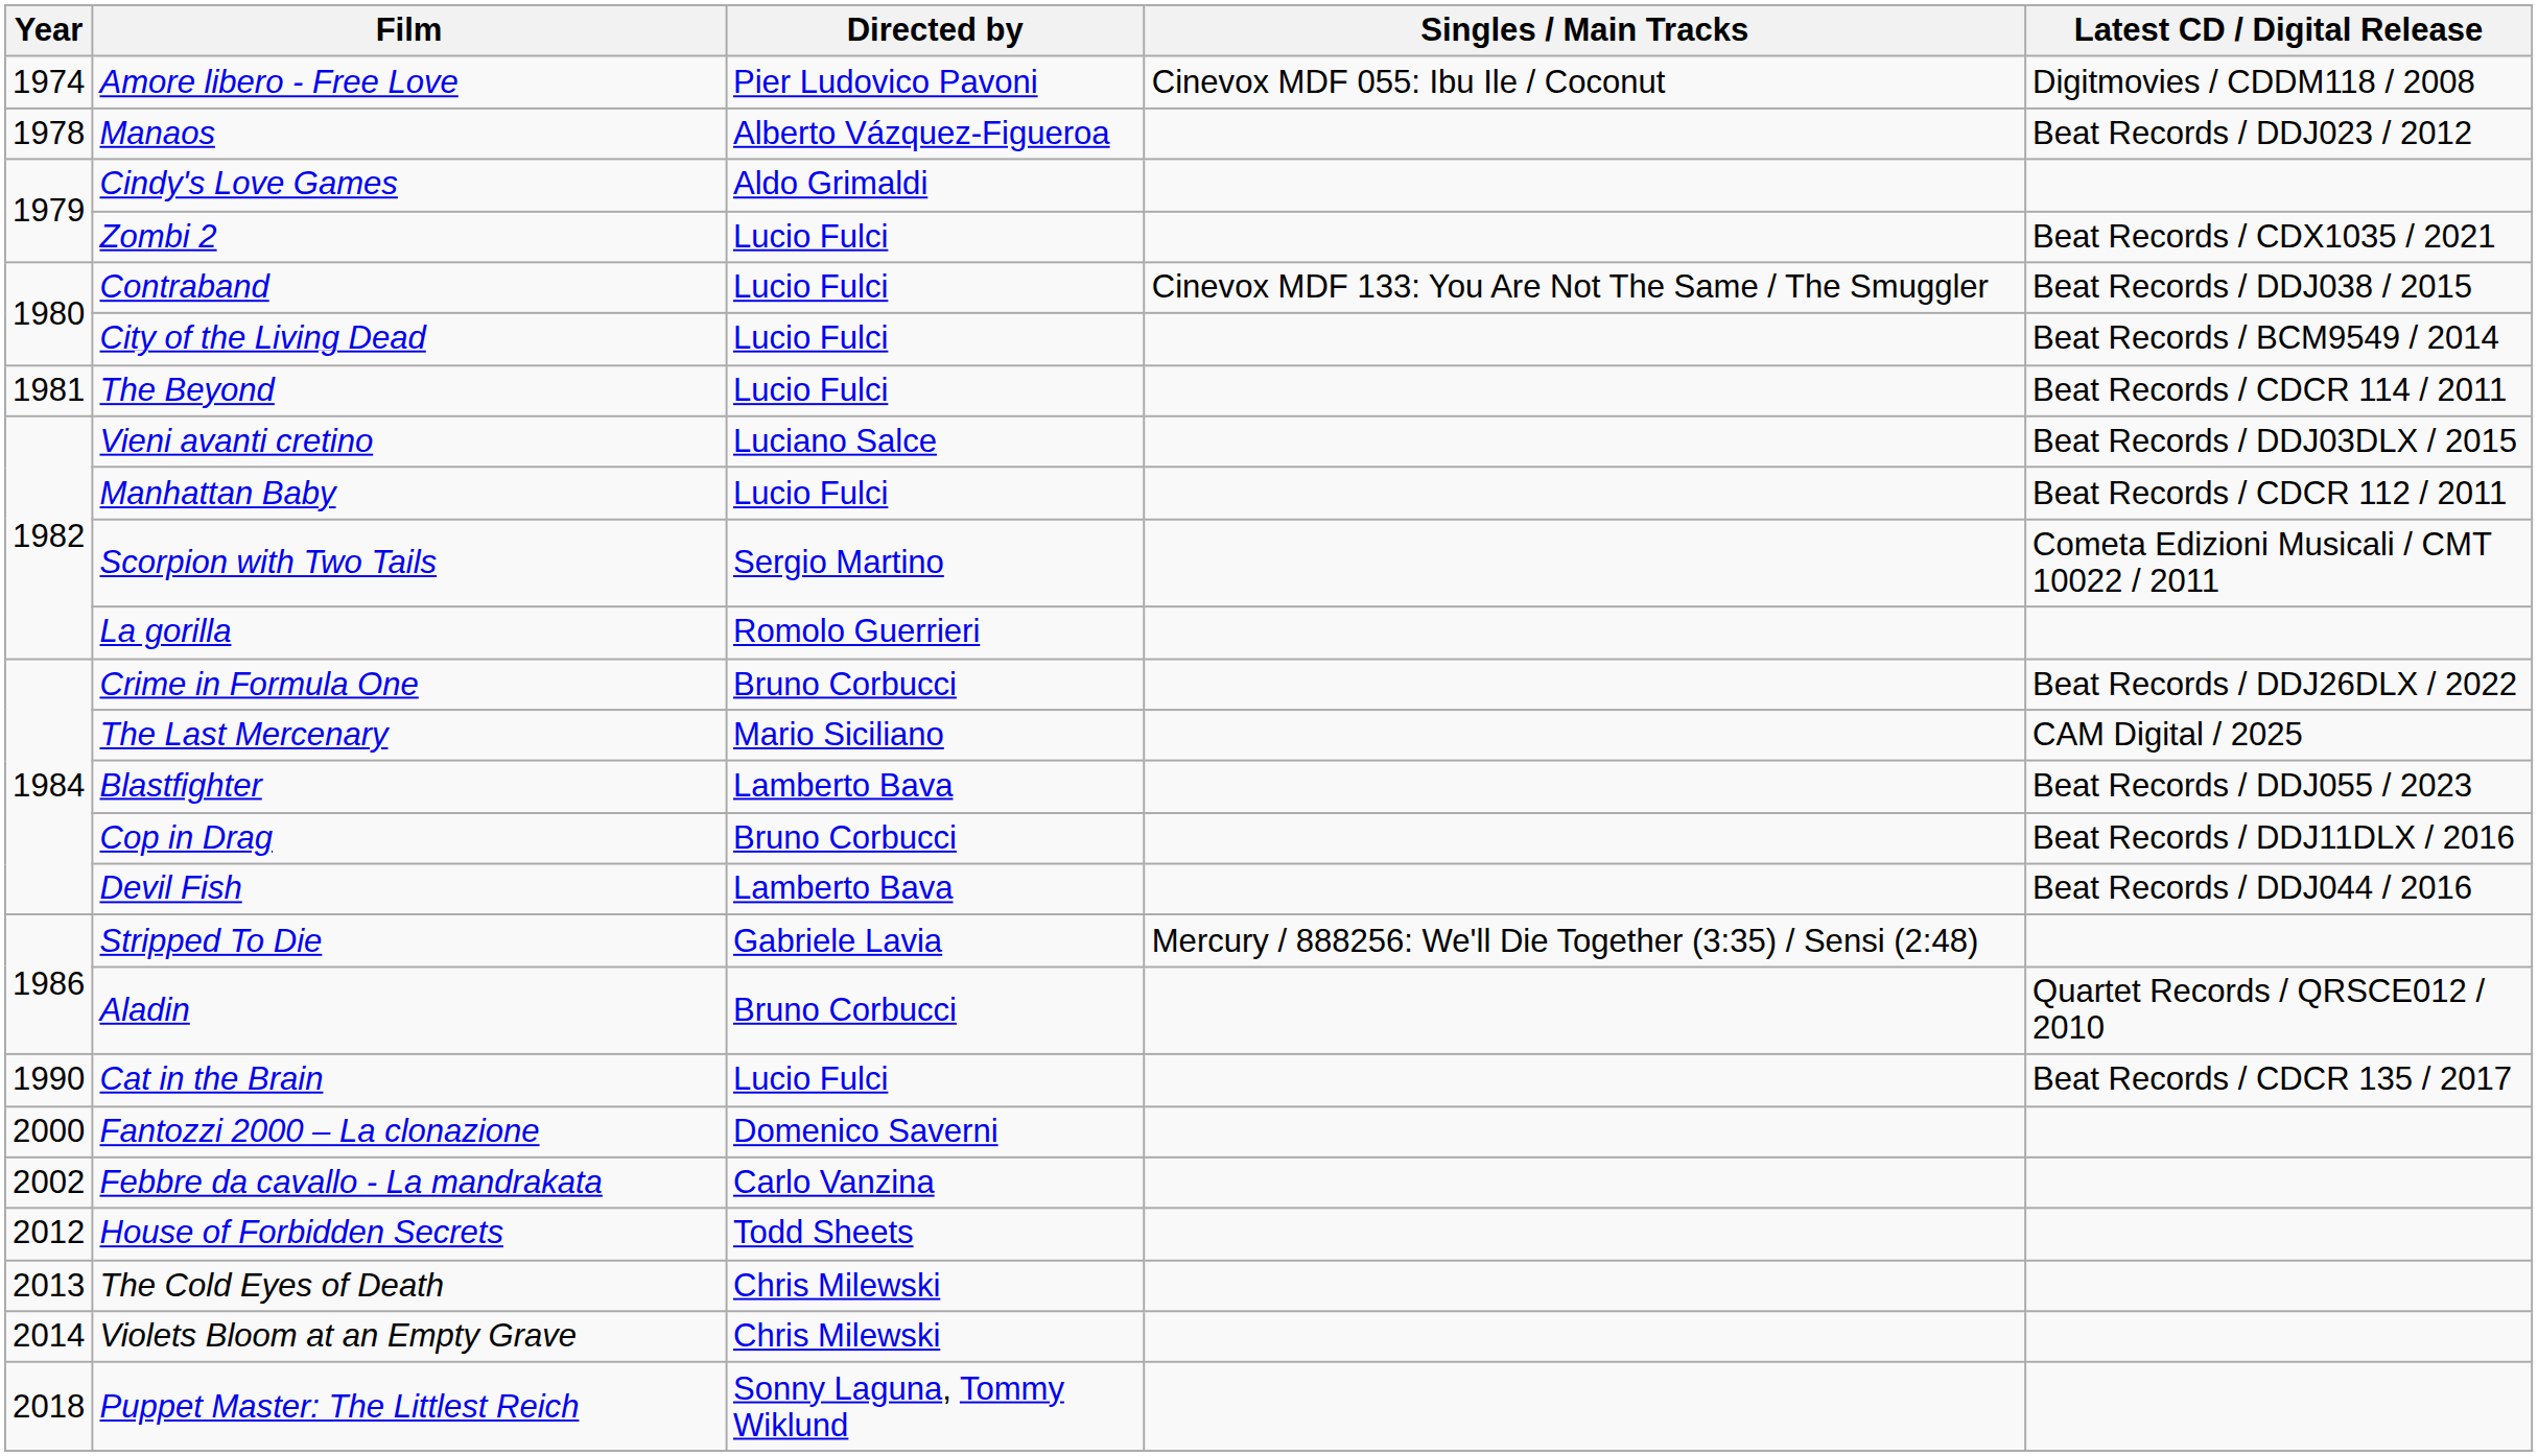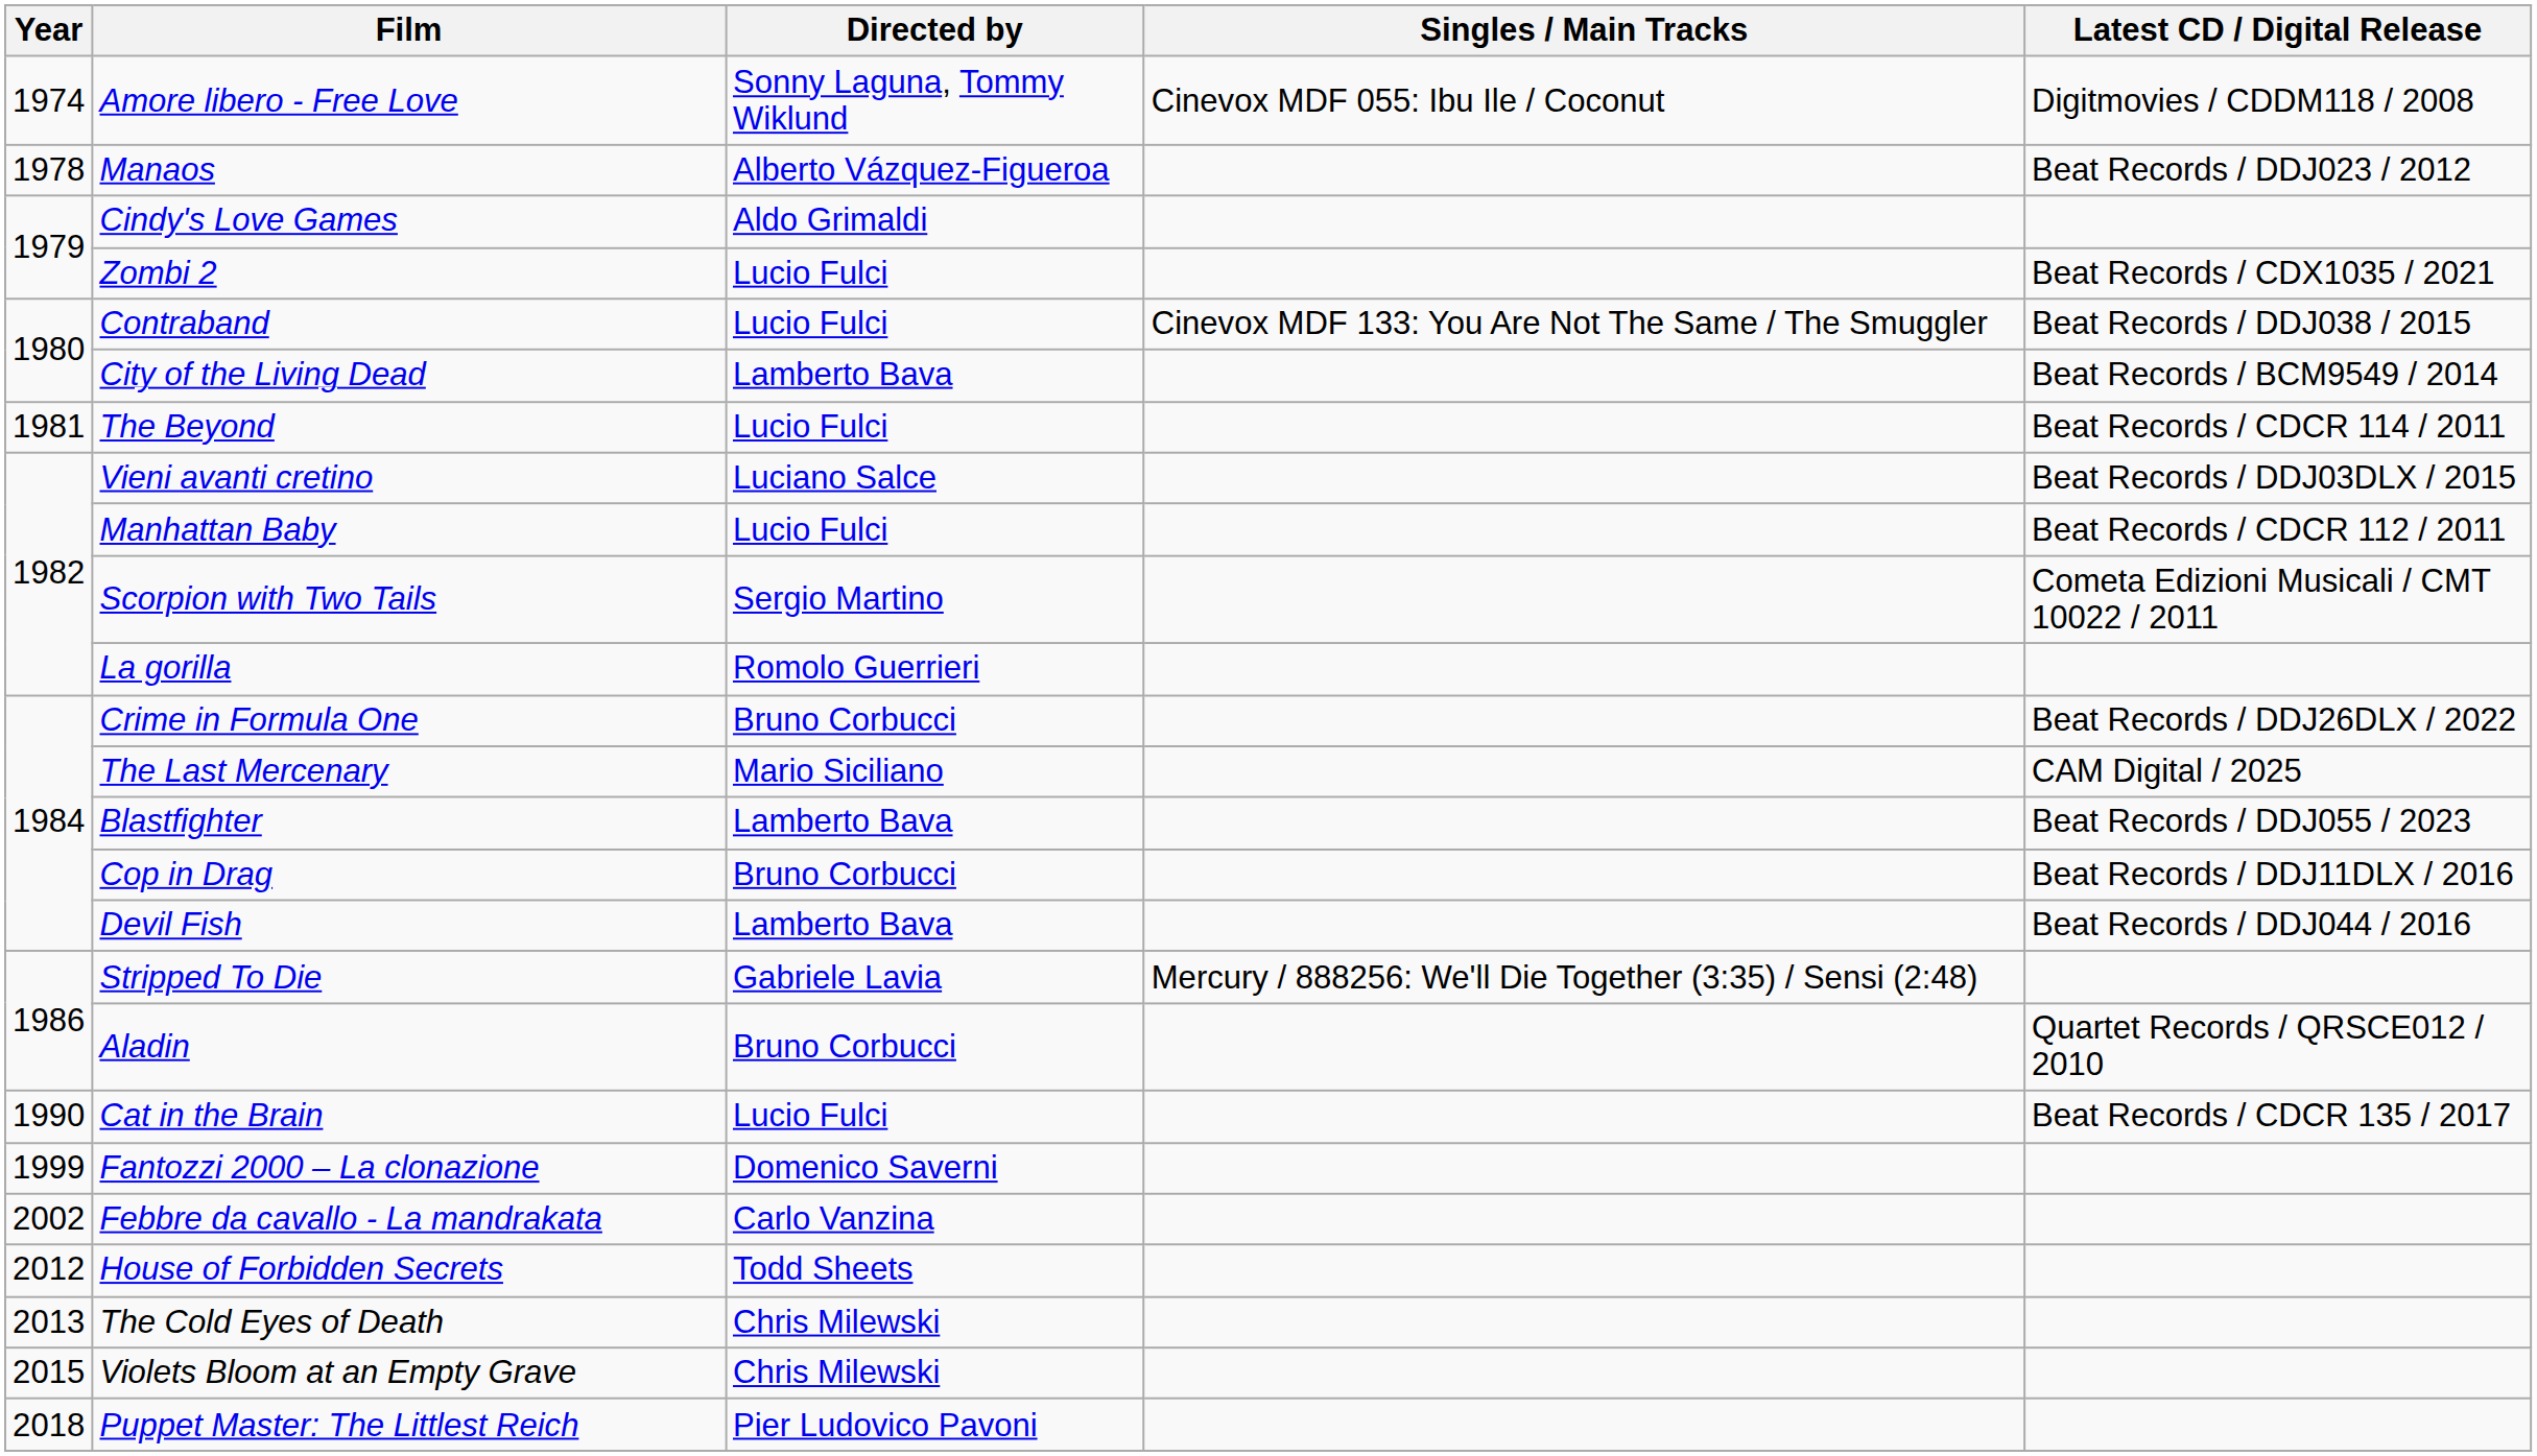 <table class="wikitable">
 <tr>
 <th style="width: 33px;">Year</th>
 <th style="width: 350px;">Film</th>
 <th style="width: 225px;">Directed by</th>
 <th style="width: 500px;">Singles / Main Tracks</th>
 <th style="width: 275px;">Latest CD / Digital Release</th>
 </tr>
 <tr>
 <td rowspan="1">1974</td>
 <td><em><a href='#'>Amore libero - Free Love</a></em></td>
-<td><a href='#'>Pier Ludovico Pavoni</a></td>
+<td><a href='#'>Sonny Laguna</a>, <a href='#'>Tommy Wiklund</a></td>
 <td>Cinevox MDF 055: Ibu Ile / Coconut</td>
 <td>Digitmovies / CDDM118 / 2008</td>
 </tr>
 <tr>
 <td rowspan="1">1978</td>
 <td><em><a href='#'>Manaos</a></em></td>
 <td><a href='#'>Alberto Vázquez-Figueroa</a></td>
 <td></td>
 <td>Beat Records / DDJ023 / 2012</td>
 </tr>
 <tr>
 <td rowspan="2">1979</td>
 <td><em><a href='#'>Cindy's Love Games</a></em></td>
 <td><a href='#'>Aldo Grimaldi</a></td>
 <td></td>
 <td></td>
 </tr>
 <tr>
 <td><em><a href='#'>Zombi 2</a></em> </td>
 <td><a href='#'>Lucio Fulci</a></td>
 <td></td>
 <td>Beat Records / CDX1035 / 2021</td>
 </tr>
 <tr>
 <td rowspan="2">1980</td>
 <td><em><a href='#'>Contraband</a></em></td>
 <td><a href='#'>Lucio Fulci</a></td>
 <td>Cinevox MDF 133: You Are Not The Same / The Smuggler</td>
 <td>Beat Records / DDJ038 / 2015</td>
 </tr>
 <tr>
 <td><em><a href='#'>City of the Living Dead</a></em> </td>
-<td><a href='#'>Lucio Fulci</a></td>
+<td><a href='#'>Lamberto Bava</a></td>
 <td></td>
 <td>Beat Records / BCM9549 / 2014</td>
 </tr>
 <tr>
 <td rowspan="1">1981</td>
 <td><em><a href='#'>The Beyond</a></em></td>
 <td><a href='#'>Lucio Fulci</a></td>
 <td></td>
 <td>Beat Records / CDCR 114 / 2011</td>
 </tr>
 <tr>
 <td rowspan="4">1982</td>
 <td><em><a href='#'>Vieni avanti cretino</a></em></td>
 <td><a href='#'>Luciano Salce</a></td>
 <td></td>
 <td>Beat Records / DDJ03DLX / 2015</td>
 </tr>
 <tr>
 <td><em><a href='#'>Manhattan Baby</a></em></td>
 <td><a href='#'>Lucio Fulci</a></td>
 <td></td>
 <td>Beat Records / CDCR 112 / 2011</td>
 </tr>
 <tr>
 <td><em><a href='#'>Scorpion with Two Tails</a></em></td>
 <td><a href='#'>Sergio Martino</a></td>
 <td></td>
 <td>Cometa Edizioni Musicali / CMT 10022 / 2011</td>
 </tr>
 <tr>
 <td><em><a href='#'>La gorilla</a></em></td>
 <td><a href='#'>Romolo Guerrieri</a></td>
 <td></td>
 <td></td>
 </tr>
 <tr>
 <td rowspan="5">1984</td>
 <td><em><a href='#'>Crime in Formula One</a></em></td>
 <td><a href='#'>Bruno Corbucci</a></td>
 <td></td>
 <td>Beat Records / DDJ26DLX / 2022</td>
 </tr>
 <tr>
 <td><em><a href='#'>The Last Mercenary</a></em></td>
 <td><a href='#'>Mario Siciliano</a></td>
 <td></td>
 <td>CAM Digital / 2025</td>
 </tr>
 <tr>
 <td><em><a href='#'>Blastfighter</a></em></td>
 <td><a href='#'>Lamberto Bava</a></td>
 <td></td>
 <td>Beat Records / DDJ055 / 2023</td>
 </tr>
 <tr>
 <td><em><a href='#'>Cop in Drag</a></em></td>
 <td><a href='#'>Bruno Corbucci</a></td>
 <td></td>
 <td>Beat Records / DDJ11DLX / 2016</td>
 </tr>
 <tr>
 <td><em><a href='#'>Devil Fish</a></em></td>
 <td><a href='#'>Lamberto Bava</a></td>
 <td></td>
 <td>Beat Records / DDJ044 / 2016</td>
 </tr>
 <tr>
 <td rowspan="2">1986</td>
 <td><em><a href='#'>Stripped To Die</a></em></td>
 <td><a href='#'>Gabriele Lavia</a></td>
 <td>Mercury / 888256: We'll Die Together (3:35) / Sensi (2:48)</td>
 <td></td>
 </tr>
 <tr>
 <td><em><a href='#'>Aladin</a></em></td>
 <td><a href='#'>Bruno Corbucci</a></td>
 <td></td>
 <td>Quartet Records / QRSCE012 / 2010</td>
 </tr>
 <tr>
 <td rowspan="1">1990</td>
 <td><em><a href='#'>Cat in the Brain</a></em></td>
 <td><a href='#'>Lucio Fulci</a></td>
 <td></td>
 <td>Beat Records / CDCR 135 / 2017</td>
 </tr>
 <tr>
-<td rowspan="1">2000</td>
+<td rowspan="1">1999</td>
 <td><em><a href='#'>Fantozzi 2000 – La clonazione</a></em></td>
 <td><a href='#'>Domenico Saverni</a></td>
 <td></td>
 <td></td>
 </tr>
 <tr>
 <td rowspan="1">2002</td>
 <td><em><a href='#'>Febbre da cavallo - La mandrakata</a></em></td>
 <td><a href='#'>Carlo Vanzina</a></td>
 <td></td>
 <td></td>
 </tr>
 <tr>
 <td rowspan="1">2012</td>
 <td><em><a href='#'>House of Forbidden Secrets</a></em></td>
 <td><a href='#'>Todd Sheets</a></td>
 <td></td>
 <td></td>
 </tr>
 <tr>
 <td rowspan="1">2013</td>
 <td><em>The Cold Eyes of Death</em></td>
 <td><a href='#'>Chris Milewski</a></td>
 <td></td>
 <td></td>
 </tr>
 <tr>
-<td rowspan="1">2014</td>
+<td rowspan="1">2015</td>
 <td><em>Violets Bloom at an Empty Grave</em></td>
 <td><a href='#'>Chris Milewski</a></td>
 <td></td>
 <td></td>
 </tr>
 <tr>
 <td rowspan="1">2018</td>
 <td><em><a href='#'>Puppet Master: The Littlest Reich </a></em></td>
-<td><a href='#'>Sonny Laguna</a>, <a href='#'>Tommy Wiklund</a></td>
+<td><a href='#'>Pier Ludovico Pavoni</a></td>
 <td></td>
 <td></td>
 </tr>
 <tr>
 </tr>
 </table>
